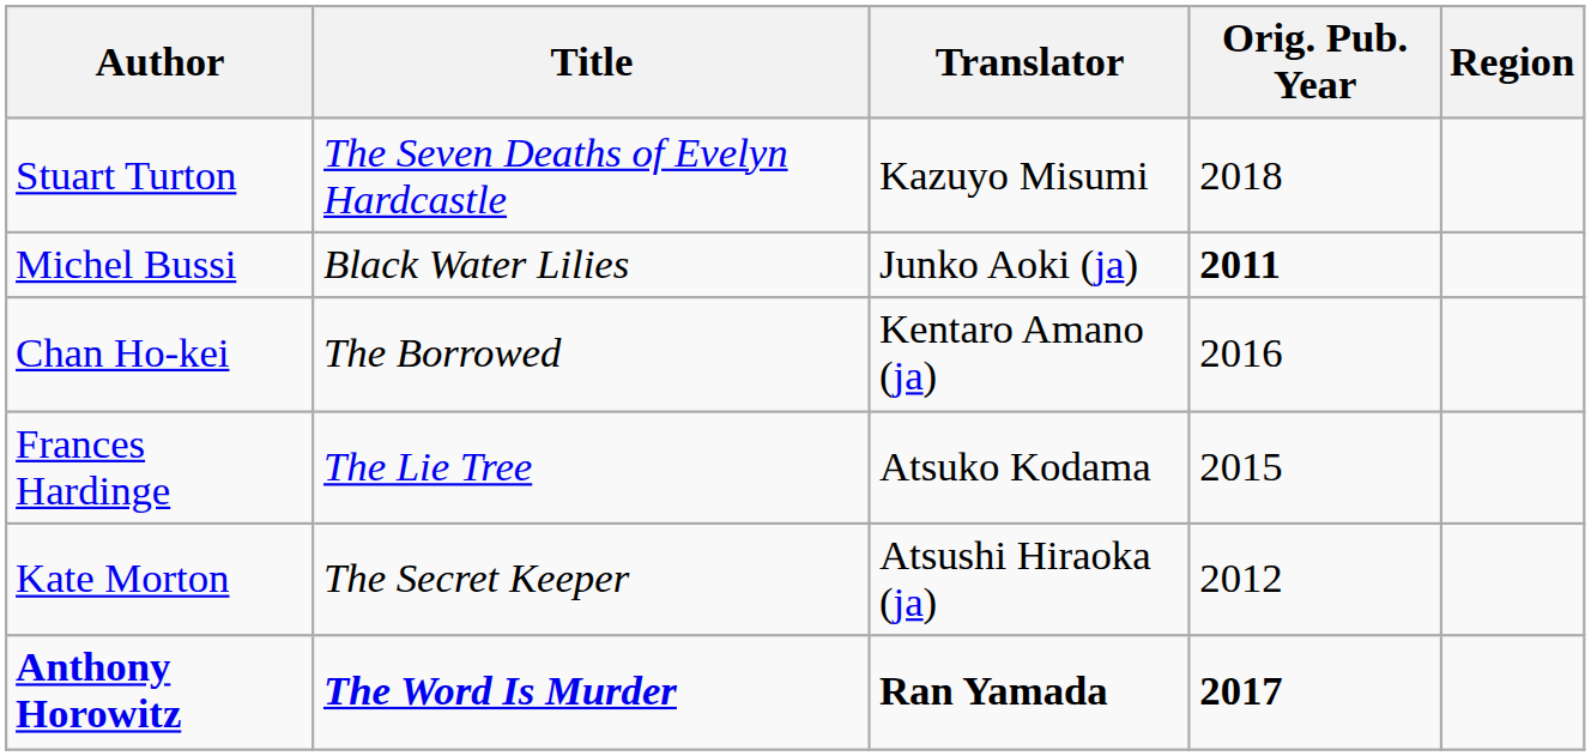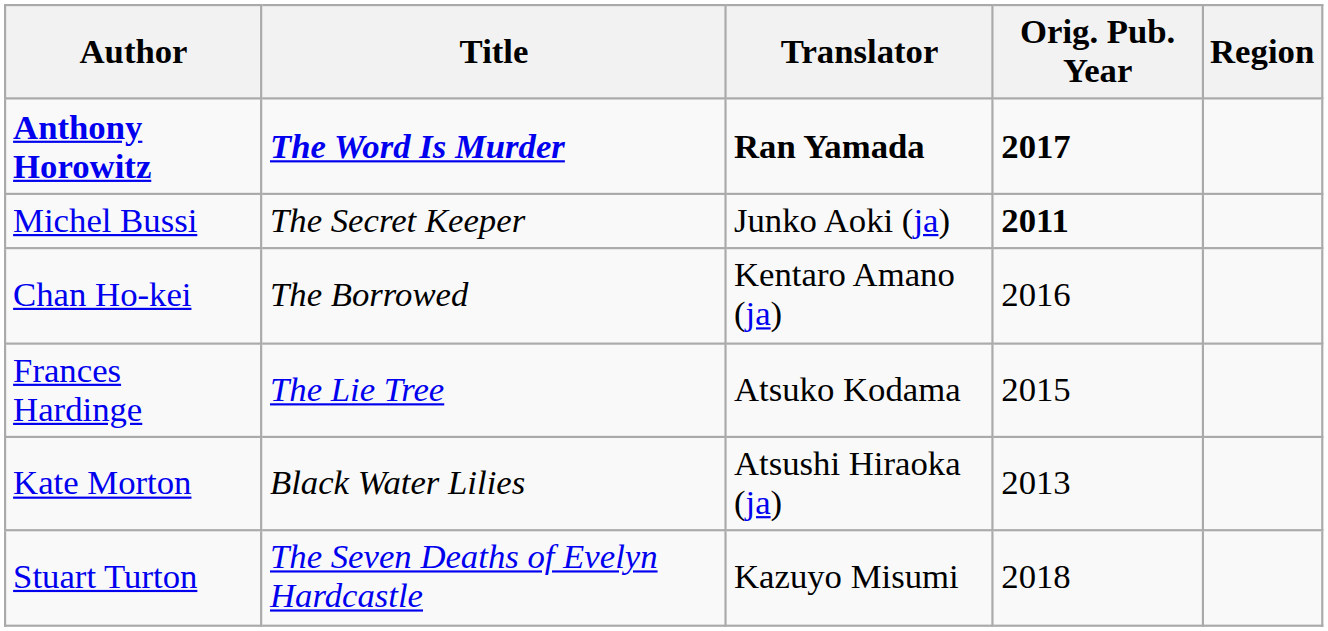 <table class="wikitable">
 <tr>
 <th>Author</th>
 <th>Title</th>
 <th>Translator</th>
 <th>Orig. Pub. Year</th>
 <th>Region</th>
 </tr>
 <tr>
-<td><a href='#'>Stuart Turton</a></td>
-<td><em><a href='#'>The Seven Deaths of Evelyn Hardcastle</a></em></td>
-<td>Kazuyo Misumi</td>
-<td>2018</td>
+<td><strong><a href='#'>Anthony Horowitz</a></strong></td>
+<td><strong><em><a href='#'>The Word Is Murder</a></em></strong></td>
+<td><strong>Ran Yamada</strong></td>
+<td><strong>2017</strong></td>
 <td></td>
 </tr>
 <tr>
 <td><a href='#'>Michel Bussi</a></td>
-<td><em>Black Water Lilies</em></td>
+<td><em>The Secret Keeper</em></td>
 <td>Junko Aoki (<a href='#'>ja</a>)</td>
 <td><strong>2011</strong></td>
 <td></td>
 </tr>
 <tr>
 <td><a href='#'>Chan Ho-kei</a></td>
 <td><em>The Borrowed</em></td>
 <td>Kentaro Amano (<a href='#'>ja</a>)</td>
 <td>2016</td>
 <td></td>
 </tr>
 <tr>
 <td><a href='#'>Frances Hardinge</a></td>
 <td><em><a href='#'>The Lie Tree</a></em></td>
 <td>Atsuko Kodama</td>
 <td>2015</td>
 <td></td>
 </tr>
 <tr>
 <td><a href='#'>Kate Morton</a></td>
-<td><em>The Secret Keeper</em></td>
+<td><em>Black Water Lilies</em></td>
 <td>Atsushi Hiraoka (<a href='#'>ja</a>)</td>
-<td>2012</td>
+<td>2013</td>
 <td></td>
 </tr>
 <tr>
-<td><strong><a href='#'>Anthony Horowitz</a></strong></td>
-<td><strong><em><a href='#'>The Word Is Murder</a></em></strong></td>
-<td><strong>Ran Yamada</strong></td>
-<td><strong>2017</strong></td>
+<td><a href='#'>Stuart Turton</a></td>
+<td><em><a href='#'>The Seven Deaths of Evelyn Hardcastle</a></em></td>
+<td>Kazuyo Misumi</td>
+<td>2018</td>
 <td></td>
 </tr>
 </table>
